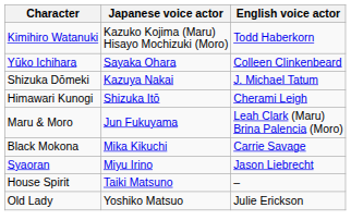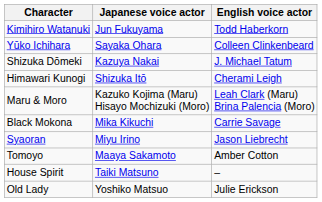 <table class="wikitable">
 <tr>
 <th>Character</th>
 <th>Japanese voice actor</th>
 <th>English voice actor</th>
 </tr>
 <tr>
 <td><a href='#'>Kimihiro Watanuki</a></td>
-<td>Kazuko Kojima (Maru)<br>Hisayo Mochizuki (Moro)</td>
+<td><a href='#'>Jun Fukuyama</a></td>
 <td><a href='#'>Todd Haberkorn</a></td>
 </tr>
 <tr>
 <td><a href='#'>Yūko Ichihara</a></td>
 <td><a href='#'>Sayaka Ohara</a></td>
 <td><a href='#'>Colleen Clinkenbeard</a></td>
 </tr>
 <tr>
 <td>Shizuka Dōmeki</td>
 <td><a href='#'>Kazuya Nakai</a></td>
 <td><a href='#'>J. Michael Tatum</a></td>
 </tr>
 <tr>
 <td>Himawari Kunogi</td>
 <td><a href='#'>Shizuka Itō</a></td>
 <td><a href='#'>Cherami Leigh</a></td>
 </tr>
 <tr>
 <td>Maru & Moro</td>
-<td><a href='#'>Jun Fukuyama</a></td>
+<td>Kazuko Kojima (Maru)<br>Hisayo Mochizuki (Moro)</td>
 <td><a href='#'>Leah Clark</a> (Maru)<br><a href='#'>Brina Palencia</a> (Moro)</td>
 </tr>
 <tr>
 <td>Black Mokona</td>
 <td><a href='#'>Mika Kikuchi</a></td>
 <td><a href='#'>Carrie Savage</a></td>
 </tr>
 <tr>
 <td><a href='#'>Syaoran</a></td>
 <td><a href='#'>Miyu Irino</a></td>
 <td><a href='#'>Jason Liebrecht</a></td>
 </tr>
 <tr>
+<td>Tomoyo</td>
+<td><a href='#'>Maaya Sakamoto</a></td>
+<td>Amber Cotton</td>
+</tr>
+<tr>
 <td>House Spirit</td>
 <td><a href='#'>Taiki Matsuno</a></td>
 <td>–</td>
 </tr>
 <tr>
 <td>Old Lady</td>
 <td>Yoshiko Matsuo</td>
 <td>Julie Erickson</td>
 </tr>
 </table>
